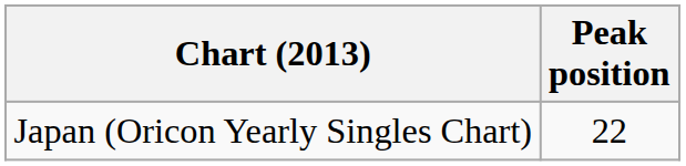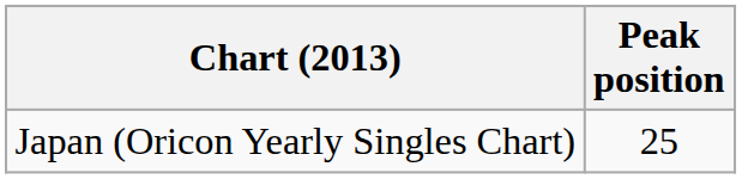 <table class="wikitable sortable">
 <tr>
 <th>Chart (2013)</th>
 <th>Peak<br>position</th>
 </tr>
 <tr>
 <td>Japan (Oricon Yearly Singles Chart)</td>
-<td align="center">22</td>
+<td align="center">25</td>
 </tr>
 </table>
